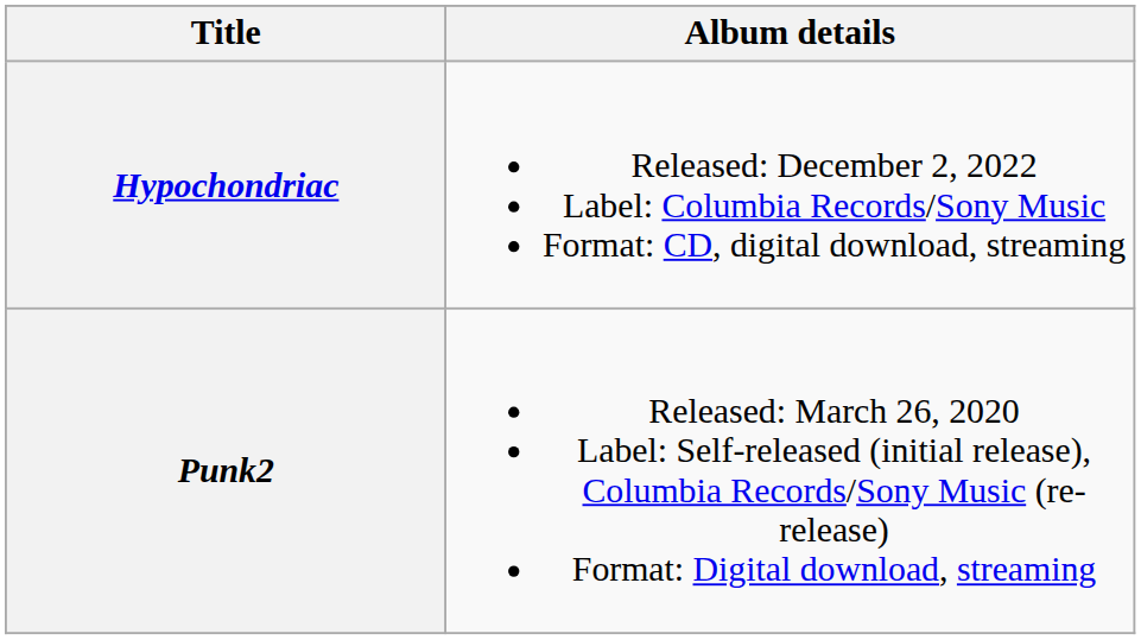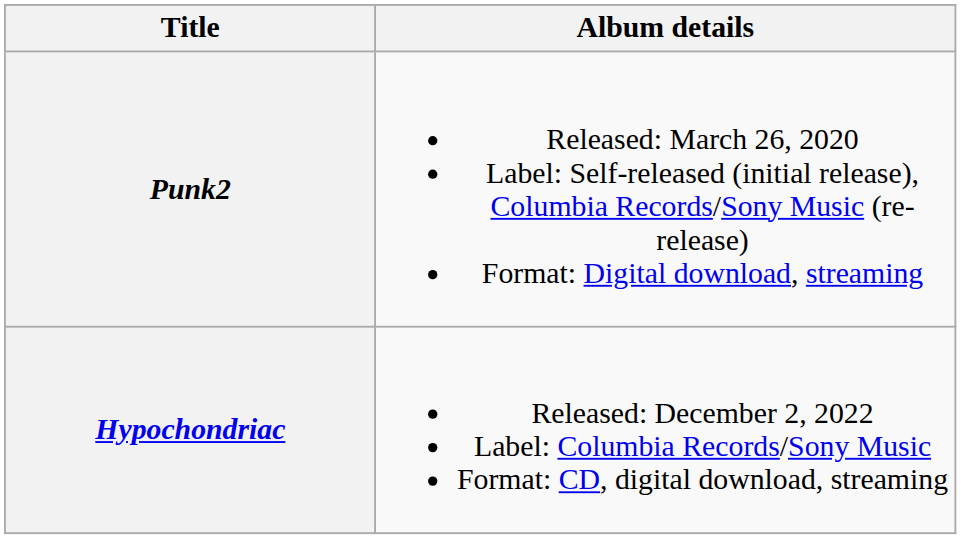 <table class="wikitable plainrowheaders" style="text-align:center;">
 <tr>
 <th scope="col" style="width:12em;">Title</th>
 <th scope="col" style="width:19em;">Album details</th>
 </tr>
 <tr>
+<th scope="row"><em>Punk2</em></th>
+<td><br><ul><li>Released: March 26, 2020</li><li>Label: Self-released (initial release), <a href='#'>Columbia Records</a>/<a href='#'>Sony Music</a> (re-release)</li><li>Format: <a href='#'>Digital download</a>, <a href='#'>streaming</a></li></ul></td>
+</tr>
+<tr>
 <th scope="row"><em><a href='#'>Hypochondriac</a></em></th>
 <td><br><ul><li>Released: December 2, 2022</li><li>Label: <a href='#'>Columbia Records</a>/<a href='#'>Sony Music</a></li><li>Format: <a href='#'>CD</a>, digital download, streaming</li></ul></td>
 </tr>
-<tr>
-<th scope="row"><em>Punk2</em></th>
-<td><br><ul><li>Released: March 26, 2020</li><li>Label: Self-released (initial release), <a href='#'>Columbia Records</a>/<a href='#'>Sony Music</a> (re-release)</li><li>Format: <a href='#'>Digital download</a>, <a href='#'>streaming</a></li></ul></td>
-</tr>
 </table>
